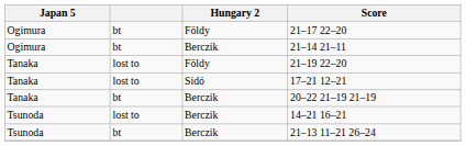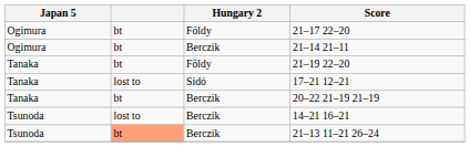 <table class="wikitable">
 <tr>
 <th width=150> Japan 5</th>
 <th width=100></th>
 <th width=150> Hungary 2</th>
 <th width=250>Score</th>
 </tr>
 <tr>
 <td>Ogimura</td>
 <td>bt</td>
 <td>Földy</td>
 <td>21–17 22–20</td>
 </tr>
 <tr>
 <td>Ogimura</td>
 <td>bt</td>
 <td>Berczik</td>
 <td>21–14 21–11</td>
 </tr>
 <tr>
 <td>Tanaka</td>
-<td>lost to</td>
+<td>bt</td>
 <td>Földy</td>
 <td>21–19 22–20</td>
 </tr>
 <tr>
 <td>Tanaka</td>
 <td>lost to</td>
 <td>Sidó</td>
 <td>17–21 12–21</td>
 </tr>
 <tr>
 <td>Tanaka</td>
 <td>bt</td>
 <td>Berczik</td>
 <td>20–22 21–19 21–19</td>
 </tr>
 <tr>
 <td>Tsunoda</td>
 <td>lost to</td>
 <td>Berczik</td>
 <td>14–21 16–21</td>
 </tr>
 <tr>
 <td>Tsunoda</td>
-<td>bt</td>
+<td style="background: lightsalmon;">bt</td>
 <td>Berczik</td>
 <td>21–13 11–21 26–24</td>
 </tr>
 <tr>
 </tr>
 </table>
